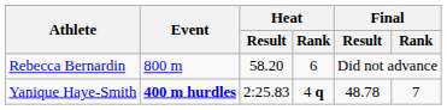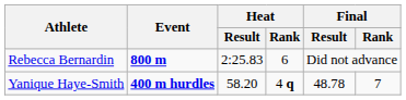 <table class="wikitable" style="font-size:90%; text-align:center">
 <tr>
 <th rowspan=2>Athlete</th>
 <th rowspan=2>Event</th>
 <th colspan=2>Heat</th>
 <th colspan=2>Final</th>
 </tr>
 <tr style="font-size:95%">
 <th>Result</th>
 <th>Rank</th>
 <th>Result</th>
 <th>Rank</th>
 </tr>
 <tr>
 <td align="left"><a href='#'>Rebecca Bernardin</a></td>
-<td align=left rowspan=1><a href='#'>800 m</a></td>
-<td>58.20</td>
+<td align=left rowspan=1><strong><a href='#'>800 m</a></strong></td>
+<td>2:25.83</td>
 <td>6</td>
 <td colspan="2">Did not advance</td>
 </tr>
 <tr>
 <td align="left"><a href='#'>Yanique Haye-Smith</a></td>
 <td rowspan="1" align="left"><strong><a href='#'>400 m hurdles</a></strong></td>
-<td>2:25.83</td>
+<td>58.20</td>
 <td>4 <strong>q</strong></td>
 <td>48.78</td>
 <td>7</td>
 </tr>
 </table>
